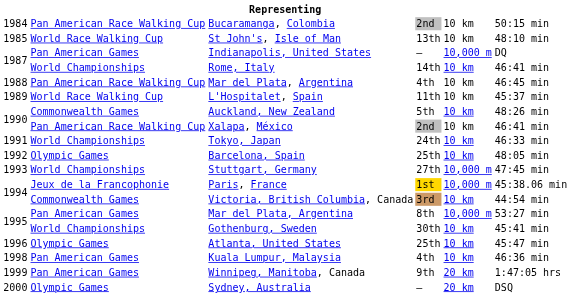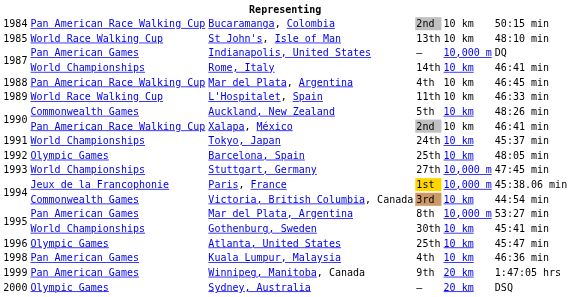 <table>
 <tr>
 <th colspan="6">Representing </th>
 </tr>
 <tr>
 <td>1984</td>
 <td><a href='#'>Pan American Race Walking Cup</a></td>
 <td><a href='#'>Bucaramanga</a>, <a href='#'>Colombia</a></td>
 <td bgcolor=silver>2nd</td>
 <td>10 km</td>
 <td>50:15 min</td>
 </tr>
 <tr>
 <td>1985</td>
 <td><a href='#'>World Race Walking Cup</a></td>
 <td><a href='#'>St John's</a>, <a href='#'>Isle of Man</a></td>
 <td>13th</td>
 <td>10 km</td>
 <td>48:10 min</td>
 </tr>
 <tr>
 <td rowspan=2>1987</td>
 <td><a href='#'>Pan American Games</a></td>
 <td><a href='#'>Indianapolis, United States</a></td>
 <td>–</td>
 <td><a href='#'>10,000 m</a></td>
 <td>DQ</td>
 </tr>
 <tr>
 <td><a href='#'>World Championships</a></td>
 <td><a href='#'>Rome, Italy</a></td>
 <td>14th</td>
 <td><a href='#'>10 km</a></td>
 <td>46:41 min</td>
 </tr>
 <tr>
 <td>1988</td>
 <td><a href='#'>Pan American Race Walking Cup</a></td>
 <td><a href='#'>Mar del Plata</a>, <a href='#'>Argentina</a></td>
 <td>4th</td>
 <td>10 km</td>
 <td>46:45 min</td>
 </tr>
 <tr>
 <td>1989</td>
 <td><a href='#'>World Race Walking Cup</a></td>
 <td><a href='#'>L'Hospitalet</a>, <a href='#'>Spain</a></td>
 <td>11th</td>
 <td>10 km</td>
-<td>45:37 min</td>
+<td>46:33 min</td>
 </tr>
 <tr>
 <td rowspan=2>1990</td>
 <td><a href='#'>Commonwealth Games</a></td>
 <td><a href='#'>Auckland, New Zealand</a></td>
 <td>5th</td>
 <td><a href='#'>10 km</a></td>
 <td>48:26 min</td>
 </tr>
 <tr>
 <td><a href='#'>Pan American Race Walking Cup</a></td>
 <td><a href='#'>Xalapa</a>, <a href='#'>México</a></td>
 <td bgcolor=silver>2nd</td>
 <td>10 km</td>
 <td>46:41 min</td>
 </tr>
 <tr>
 <td>1991</td>
 <td><a href='#'>World Championships</a></td>
 <td><a href='#'>Tokyo, Japan</a></td>
 <td>24th</td>
 <td><a href='#'>10 km</a></td>
-<td>46:33 min</td>
+<td>45:37 min</td>
 </tr>
 <tr>
 <td>1992</td>
 <td><a href='#'>Olympic Games</a></td>
 <td><a href='#'>Barcelona, Spain</a></td>
 <td>25th</td>
 <td><a href='#'>10 km</a></td>
 <td>48:05 min</td>
 </tr>
 <tr>
 <td>1993</td>
 <td><a href='#'>World Championships</a></td>
 <td><a href='#'>Stuttgart, Germany</a></td>
 <td>27th</td>
 <td><a href='#'>10,000 m</a></td>
 <td>47:45 min</td>
 </tr>
 <tr>
 <td rowspan=2>1994</td>
 <td><a href='#'>Jeux de la Francophonie</a></td>
 <td><a href='#'>Paris</a>, <a href='#'>France</a></td>
 <td bgcolor="gold">1st</td>
 <td><a href='#'>10,000 m</a></td>
 <td>45:38.06 min</td>
 </tr>
 <tr>
 <td><a href='#'>Commonwealth Games</a></td>
 <td><a href='#'>Victoria, British Columbia</a>, Canada</td>
 <td bgcolor=cc9966>3rd</td>
 <td><a href='#'>10 km</a></td>
 <td>44:54 min</td>
 </tr>
 <tr>
 <td rowspan=2>1995</td>
 <td><a href='#'>Pan American Games</a></td>
 <td><a href='#'>Mar del Plata, Argentina</a></td>
 <td>8th</td>
 <td><a href='#'>10,000 m</a></td>
 <td>53:27 min</td>
 </tr>
 <tr>
 <td><a href='#'>World Championships</a></td>
 <td><a href='#'>Gothenburg, Sweden</a></td>
 <td>30th</td>
 <td><a href='#'>10 km</a></td>
 <td>45:41 min</td>
 </tr>
 <tr>
 <td>1996</td>
 <td><a href='#'>Olympic Games</a></td>
 <td><a href='#'>Atlanta, United States</a></td>
 <td>25th</td>
 <td><a href='#'>10 km</a></td>
 <td>45:47 min</td>
 </tr>
 <tr>
 <td>1998</td>
 <td><a href='#'>Pan American Games</a></td>
 <td><a href='#'>Kuala Lumpur, Malaysia</a></td>
 <td>4th</td>
 <td><a href='#'>10 km</a></td>
 <td>46:36 min</td>
 </tr>
 <tr>
 <td>1999</td>
 <td><a href='#'>Pan American Games</a></td>
 <td><a href='#'>Winnipeg, Manitoba</a>, Canada</td>
 <td>9th</td>
 <td><a href='#'>20 km</a></td>
 <td>1:47:05 hrs</td>
 </tr>
 <tr>
 <td>2000</td>
 <td><a href='#'>Olympic Games</a></td>
 <td><a href='#'>Sydney, Australia</a></td>
 <td>—</td>
 <td><a href='#'>20 km</a></td>
 <td>DSQ</td>
 </tr>
 </table>
